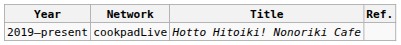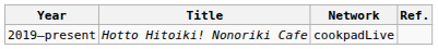 <table class="wikitable">
 <tr>
 <th>Year</th>
+<th>Title</th>
 <th>Network</th>
-<th>Title</th>
 <th>Ref.</th>
 </tr>
 <tr>
 <td>2019–present</td>
+<td><em>Hotto Hitoiki! Nonoriki Cafe</em></td>
 <td>cookpadLive</td>
-<td><em>Hotto Hitoiki! Nonoriki Cafe</em></td>
 <td></td>
 </tr>
 </table>
